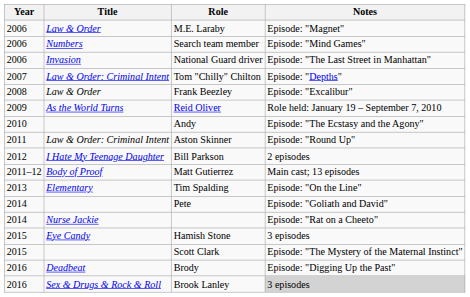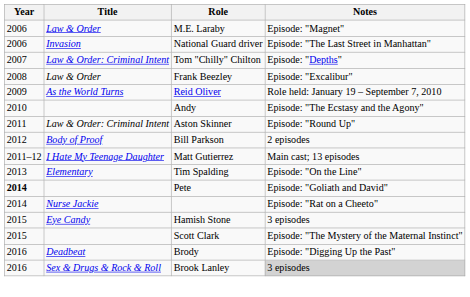 <table class="wikitable sortable">
 <tr>
 <th>Year</th>
 <th>Title</th>
 <th>Role</th>
 <th class="unsortable">Notes</th>
 </tr>
 <tr>
 <td>2006</td>
 <td><em><a href='#'>Law & Order</a></em></td>
 <td>M.E. Laraby</td>
 <td>Episode: "Magnet"</td>
-</tr>
-<tr>
-<td>2006</td>
-<td><em><a href='#'>Numbers</a></em></td>
-<td>Search team member</td>
-<td>Episode: "Mind Games"</td>
 </tr>
 <tr>
 <td>2006</td>
 <td><em><a href='#'>Invasion</a></em></td>
 <td>National Guard driver</td>
 <td>Episode: "The Last Street in Manhattan"</td>
 </tr>
 <tr>
 <td>2007</td>
 <td><em><a href='#'>Law & Order: Criminal Intent</a></em></td>
 <td>Tom "Chilly" Chilton</td>
 <td>Episode: "<a href='#'>Depths</a>"</td>
 </tr>
 <tr>
 <td>2008</td>
 <td><em>Law & Order</em></td>
 <td>Frank Beezley</td>
 <td>Episode: "Excalibur"</td>
 </tr>
 <tr>
 <td>2009</td>
 <td><em><a href='#'>As the World Turns</a></em></td>
 <td><a href='#'>Reid Oliver</a></td>
 <td>Role held: January 19 – September 7, 2010</td>
 </tr>
 <tr>
 <td>2010</td>
 <td><em></em></td>
 <td>Andy</td>
 <td>Episode: "The Ecstasy and the Agony"</td>
 </tr>
 <tr>
 <td>2011</td>
 <td><em>Law & Order: Criminal Intent</em></td>
 <td>Aston Skinner</td>
 <td>Episode: "Round Up"</td>
 </tr>
 <tr>
 <td>2012</td>
-<td><em><a href='#'>I Hate My Teenage Daughter</a></em></td>
+<td><em><a href='#'>Body of Proof</a></em></td>
 <td>Bill Parkson</td>
 <td>2 episodes</td>
 </tr>
 <tr>
 <td>2011–12</td>
-<td><em><a href='#'>Body of Proof</a></em></td>
+<td><em><a href='#'>I Hate My Teenage Daughter</a></em></td>
 <td>Matt Gutierrez</td>
 <td>Main cast; 13 episodes</td>
 </tr>
 <tr>
 <td>2013</td>
 <td><em><a href='#'>Elementary</a></em></td>
 <td>Tim Spalding</td>
 <td>Episode: "On the Line"</td>
 </tr>
 <tr>
-<td>2014</td>
+<td><strong>2014</strong></td>
 <td><em></em></td>
 <td>Pete</td>
 <td>Episode: "Goliath and David"</td>
 </tr>
 <tr>
 <td>2014</td>
 <td><em><a href='#'>Nurse Jackie</a></em></td>
 <td></td>
 <td>Episode: "Rat on a Cheeto"</td>
 </tr>
 <tr>
 <td>2015</td>
 <td><em><a href='#'>Eye Candy</a></em></td>
 <td>Hamish Stone</td>
 <td>3 episodes</td>
 </tr>
 <tr>
 <td>2015</td>
 <td><em></em></td>
 <td>Scott Clark</td>
 <td>Episode: "The Mystery of the Maternal Instinct"</td>
 </tr>
 <tr>
 <td>2016</td>
 <td><em><a href='#'>Deadbeat</a></em></td>
 <td>Brody</td>
 <td>Episode: "Digging Up the Past"</td>
 </tr>
 <tr>
 <td>2016</td>
 <td><em><a href='#'>Sex & Drugs & Rock & Roll</a></em></td>
 <td>Brook Lanley</td>
 <td style="background: lightgrey;">3 episodes</td>
 </tr>
 </table>
